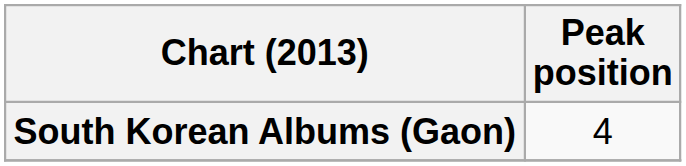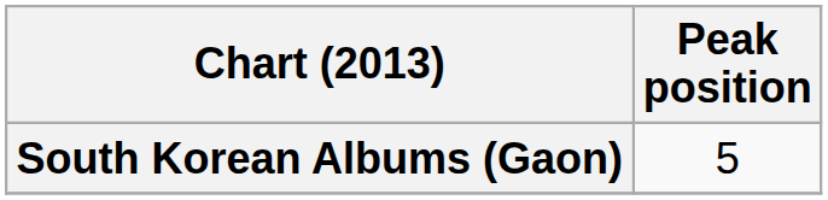 <table class="wikitable plainrowheaders">
 <tr>
 <th scope="col">Chart (2013)</th>
 <th scope="col">Peak<br>position</th>
 </tr>
 <tr>
 <th scope="row">South Korean Albums (Gaon)</th>
-<td style="text-align:center">4</td>
+<td style="text-align:center">5</td>
 </tr>
 <tr>
 </tr>
 </table>
